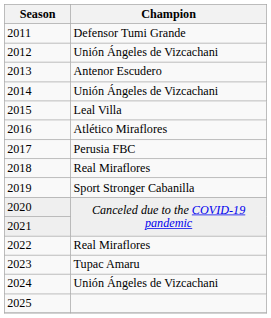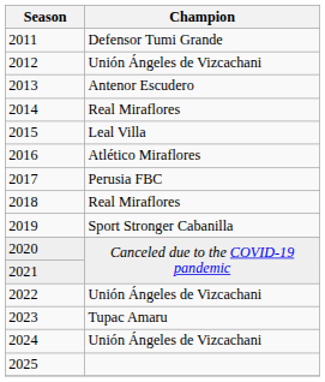 <table class="wikitable sortable">
 <tr>
 <th width=80px>Season</th>
 <th width=250px>Champion</th>
 </tr>
 <tr>
 <td>2011</td>
 <td>Defensor Tumi Grande</td>
 </tr>
 <tr>
 <td>2012</td>
 <td>Unión Ángeles de Vizcachani</td>
 </tr>
 <tr>
 <td>2013</td>
 <td>Antenor Escudero</td>
 </tr>
 <tr>
 <td>2014</td>
-<td>Unión Ángeles de Vizcachani</td>
+<td>Real Miraflores</td>
 </tr>
 <tr>
 <td>2015</td>
 <td>Leal Villa</td>
 </tr>
 <tr>
 <td>2016</td>
 <td>Atlético Miraflores</td>
 </tr>
 <tr>
 <td>2017</td>
 <td>Perusia FBC</td>
 </tr>
 <tr>
 <td>2018</td>
 <td>Real Miraflores</td>
 </tr>
 <tr>
 <td>2019</td>
 <td>Sport Stronger Cabanilla</td>
 </tr>
 <tr bgcolor=#efefef>
 <td>2020</td>
 <td rowspan=2 colspan="1" align=center><em>Canceled due to the <a href='#'>COVID-19 pandemic</a></em></td>
 </tr>
 <tr bgcolor=#efefef>
 <td>2021</td>
 </tr>
 <tr>
 <td>2022</td>
-<td>Real Miraflores</td>
+<td>Unión Ángeles de Vizcachani</td>
 </tr>
 <tr>
 <td>2023</td>
 <td>Tupac Amaru</td>
 </tr>
 <tr>
 <td>2024</td>
 <td>Unión Ángeles de Vizcachani</td>
 </tr>
 <tr>
 <td>2025</td>
 <td></td>
 </tr>
 <tr>
 </tr>
 </table>
